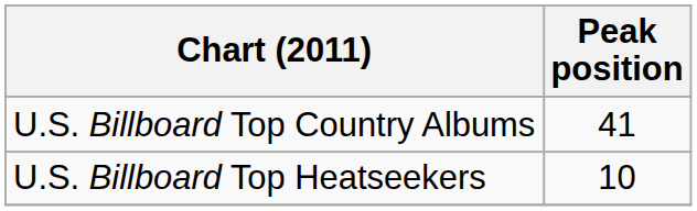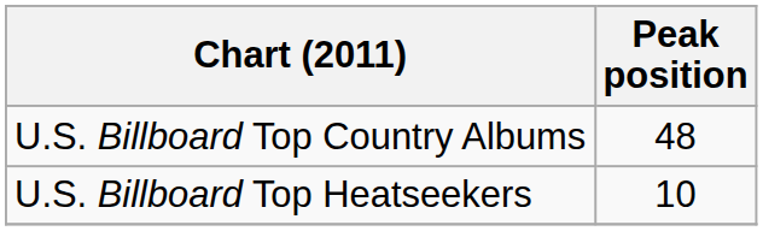 <table class="wikitable">
 <tr>
 <th>Chart (2011)</th>
 <th>Peak<br>position</th>
 </tr>
 <tr>
 <td>U.S. <em>Billboard</em> Top Country Albums</td>
-<td align="center">41</td>
+<td align="center">48</td>
 </tr>
 <tr>
 <td>U.S. <em>Billboard</em> Top Heatseekers</td>
 <td align="center">10</td>
 </tr>
 <tr>
 </tr>
 </table>
